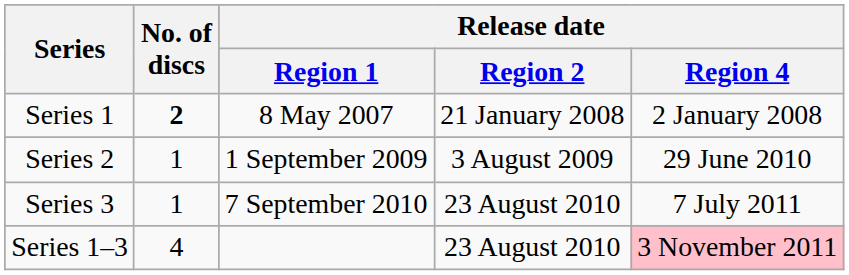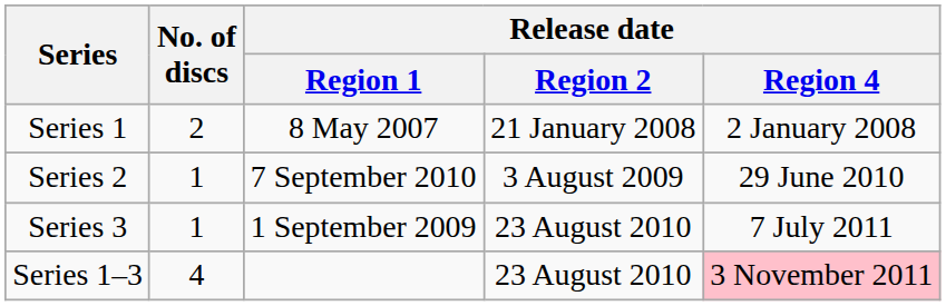 <table class="wikitable" style="text-align:center;">
 <tr>
 <th rowspan="2">Series</th>
 <th rowspan="2">No. of<br>discs</th>
 <th colspan="3">Release date</th>
 </tr>
 <tr>
 <th><a href='#'>Region 1</a></th>
 <th><a href='#'>Region 2</a></th>
 <th><a href='#'>Region 4</a></th>
 </tr>
 <tr>
 <td>Series 1</td>
-<td><strong>2</strong></td>
+<td>2</td>
 <td>8 May 2007</td>
 <td>21 January 2008</td>
 <td>2 January 2008</td>
 </tr>
 <tr>
 <td>Series 2</td>
 <td>1</td>
-<td>1 September 2009</td>
+<td>7 September 2010</td>
 <td>3 August 2009</td>
 <td>29 June 2010</td>
 </tr>
 <tr>
 <td>Series 3</td>
 <td>1</td>
-<td>7 September 2010</td>
+<td>1 September 2009</td>
 <td>23 August 2010</td>
 <td>7 July 2011</td>
 </tr>
 <tr>
 <td>Series 1–3</td>
 <td>4</td>
 <td></td>
 <td>23 August 2010</td>
 <td style="background: pink;">3 November 2011</td>
 </tr>
 </table>
